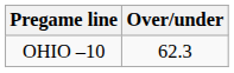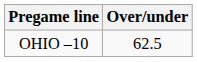 <table class="wikitable">
 <tr align="center">
 <th style=>Pregame line</th>
 <th style=>Over/under</th>
 </tr>
 <tr align="center">
 <td>OHIO –10</td>
-<td>62.3</td>
+<td>62.5</td>
 </tr>
 </table>
